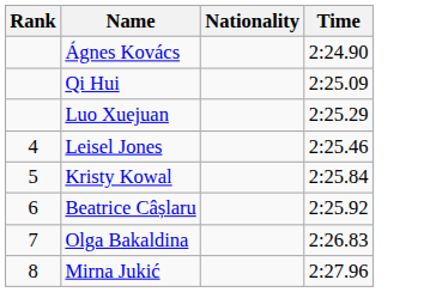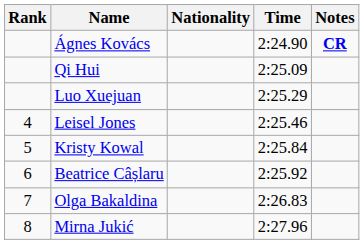 <table class="wikitable sortable" style="text-align:center">
 <tr>
 <th>Rank</th>
 <th>Name</th>
 <th>Nationality</th>
 <th>Time</th>
+<th>Notes</th>
 </tr>
 <tr>
 <td></td>
 <td align=left><a href='#'>Ágnes Kovács</a></td>
 <td align=left></td>
 <td>2:24.90</td>
+<td><strong><a href='#'>CR</a></strong></td>
 </tr>
 <tr>
 <td></td>
 <td align=left><a href='#'>Qi Hui</a></td>
 <td align=left></td>
 <td>2:25.09</td>
+<td></td>
 </tr>
 <tr>
 <td></td>
 <td align=left><a href='#'>Luo Xuejuan</a></td>
 <td align=left></td>
 <td>2:25.29</td>
+<td></td>
 </tr>
 <tr>
 <td>4</td>
 <td align=left><a href='#'>Leisel Jones</a></td>
 <td align=left></td>
 <td>2:25.46</td>
+<td></td>
 </tr>
 <tr>
 <td>5</td>
 <td align=left><a href='#'>Kristy Kowal</a></td>
 <td align=left></td>
 <td>2:25.84</td>
+<td></td>
 </tr>
 <tr>
 <td>6</td>
 <td align=left><a href='#'>Beatrice Câșlaru</a></td>
 <td align=left></td>
 <td>2:25.92</td>
+<td></td>
 </tr>
 <tr>
 <td>7</td>
 <td align=left><a href='#'>Olga Bakaldina</a></td>
 <td align=left></td>
 <td>2:26.83</td>
+<td></td>
 </tr>
 <tr>
 <td>8</td>
 <td align=left><a href='#'>Mirna Jukić</a></td>
 <td align=left></td>
 <td>2:27.96</td>
+<td></td>
 </tr>
 </table>
